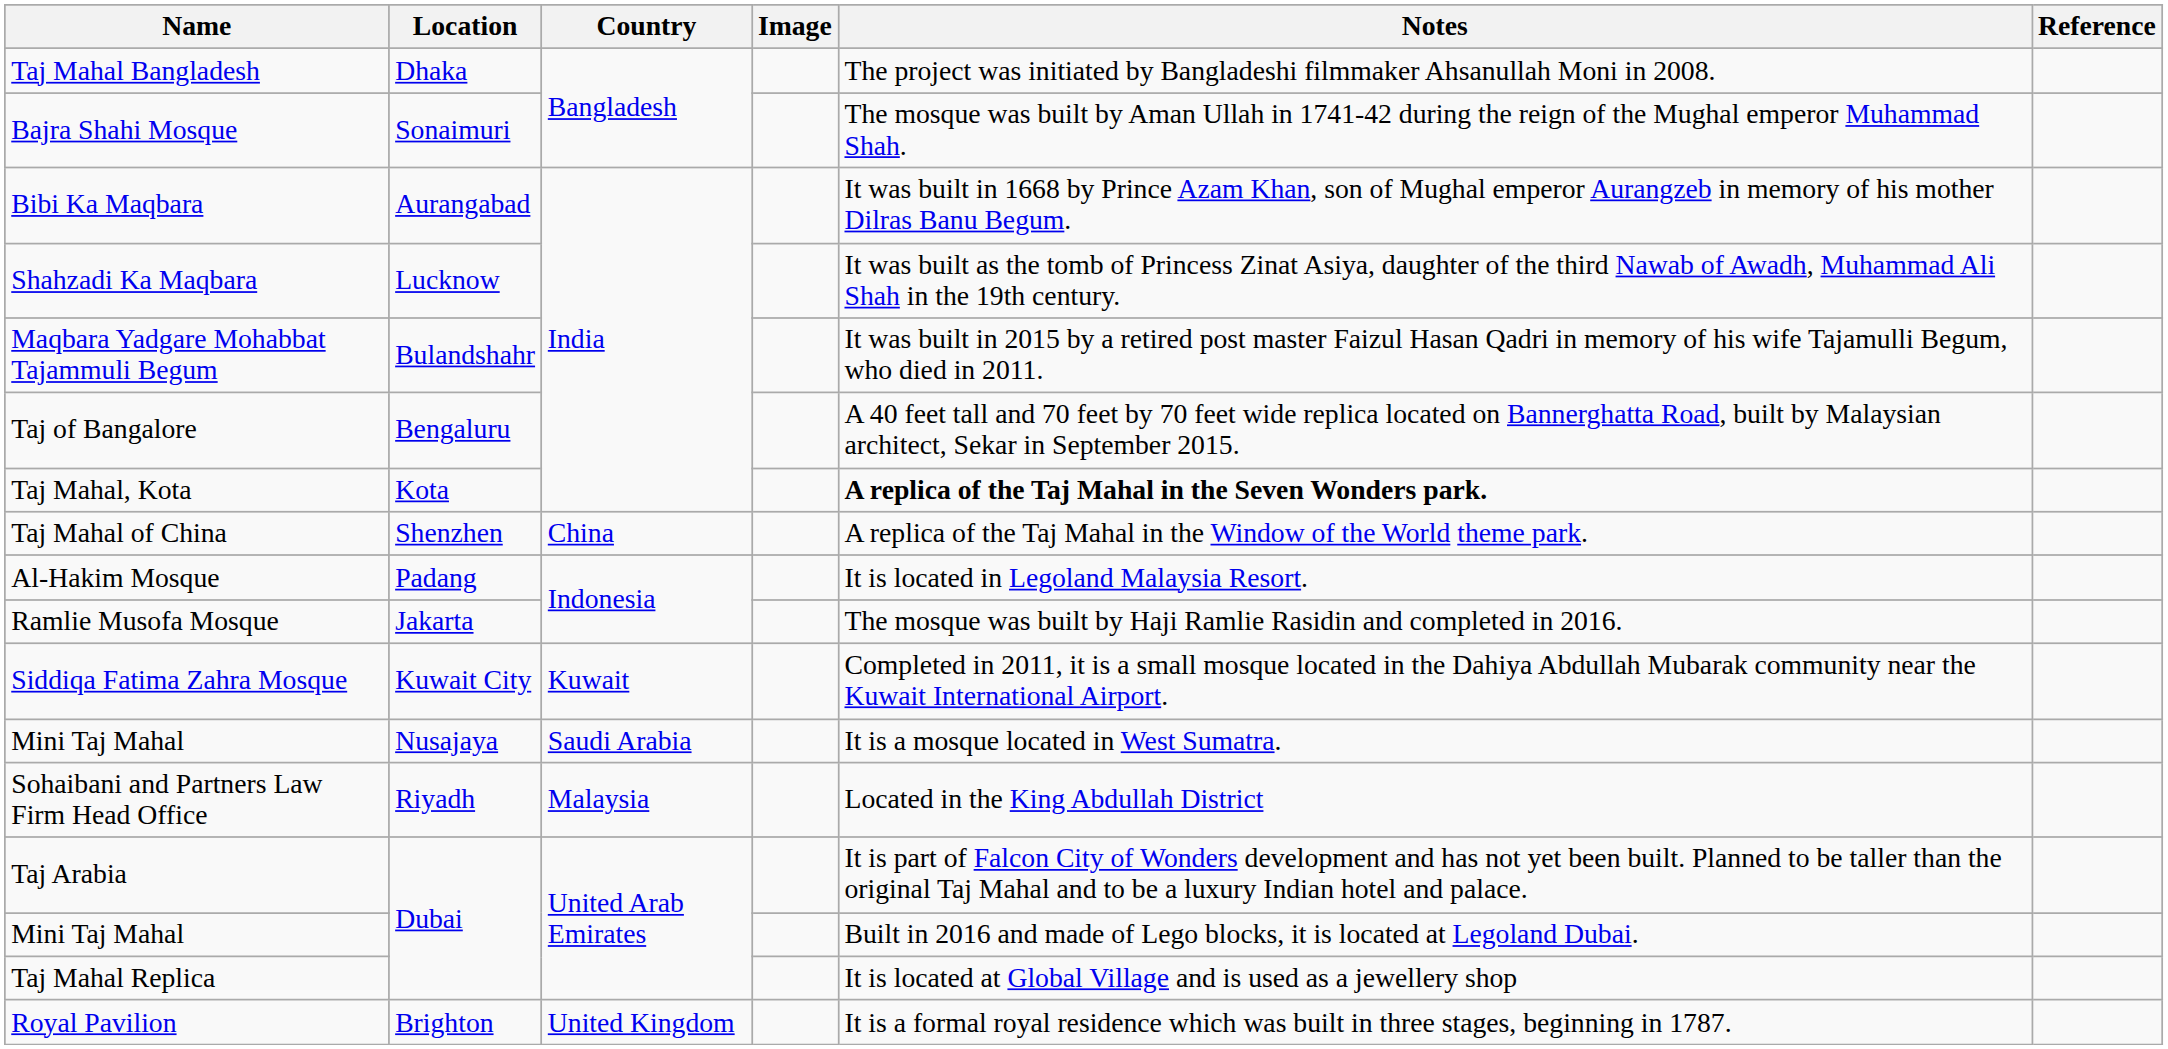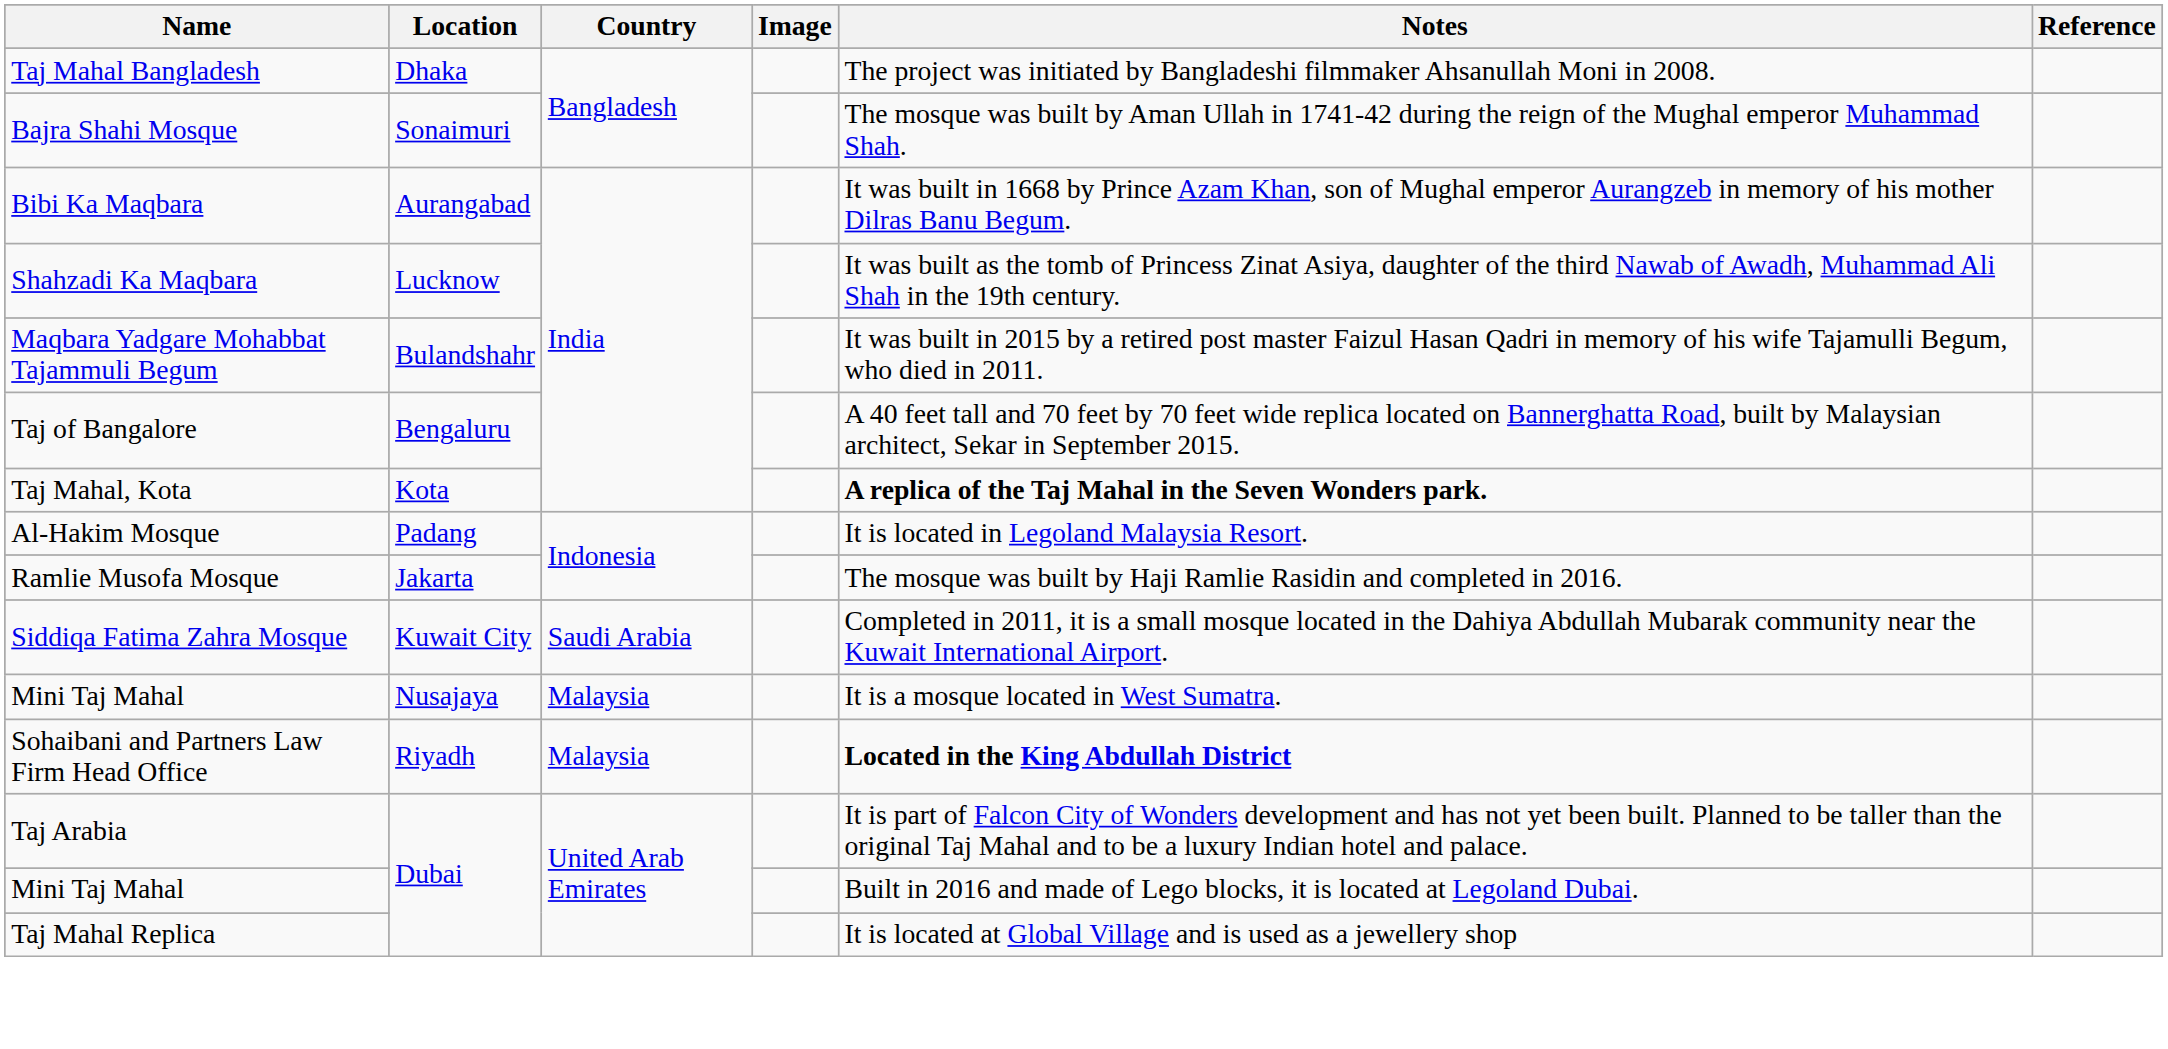 <table class="wikitable sortable">
 <tr>
 <th>Name</th>
 <th>Location</th>
 <th>Country</th>
 <th>Image</th>
 <th>Notes</th>
 <th>Reference</th>
 </tr>
 <tr>
 <td><a href='#'>Taj Mahal Bangladesh</a></td>
 <td><a href='#'>Dhaka</a></td>
 <td rowspan="2"><a href='#'>Bangladesh</a></td>
 <td></td>
 <td>The project was initiated by Bangladeshi filmmaker Ahsanullah Moni in 2008.</td>
 <td></td>
 </tr>
 <tr>
 <td><a href='#'>Bajra Shahi Mosque</a></td>
 <td><a href='#'>Sonaimuri</a></td>
 <td></td>
 <td>The mosque was built by Aman Ullah in 1741-42 during the reign of the Mughal emperor <a href='#'>Muhammad Shah</a>.</td>
 <td></td>
 </tr>
 <tr>
 <td><a href='#'>Bibi Ka Maqbara</a></td>
 <td><a href='#'>Aurangabad</a></td>
 <td rowspan="5"><a href='#'>India</a></td>
 <td></td>
 <td>It was built in 1668 by Prince <a href='#'>Azam Khan</a>, son of Mughal emperor <a href='#'>Aurangzeb</a> in memory of his mother <a href='#'>Dilras Banu Begum</a>.</td>
 <td></td>
 </tr>
 <tr>
 <td><a href='#'>Shahzadi Ka Maqbara</a></td>
 <td><a href='#'>Lucknow</a></td>
 <td></td>
 <td>It was built as the tomb of Princess Zinat Asiya, daughter of the third <a href='#'>Nawab of Awadh</a>, <a href='#'>Muhammad Ali Shah</a> in the 19th century.</td>
 <td></td>
 </tr>
 <tr>
 <td><a href='#'>Maqbara Yadgare Mohabbat Tajammuli Begum</a></td>
 <td><a href='#'>Bulandshahr</a></td>
 <td></td>
 <td>It was built in 2015 by a retired post master Faizul Hasan Qadri in memory of his wife Tajamulli Begum, who died in 2011.</td>
 <td></td>
 </tr>
 <tr>
 <td>Taj of Bangalore</td>
 <td><a href='#'>Bengaluru</a></td>
 <td></td>
 <td>A 40 feet tall and 70 feet by 70 feet wide replica located on <a href='#'>Bannerghatta Road</a>, built by Malaysian architect, Sekar in September 2015.</td>
 <td></td>
 </tr>
 <tr>
 <td>Taj Mahal, Kota</td>
 <td><a href='#'>Kota</a></td>
 <td></td>
 <td><strong>A replica of the Taj Mahal in the Seven Wonders park.</strong></td>
 <td></td>
 </tr>
 <tr>
-<td>Taj Mahal of China</td>
-<td><a href='#'>Shenzhen</a></td>
-<td><a href='#'>China</a></td>
-<td></td>
-<td>A replica of the Taj Mahal in the <a href='#'>Window of the World</a> <a href='#'>theme park</a>.</td>
-<td></td>
-</tr>
-<tr>
 <td>Al-Hakim Mosque</td>
 <td><a href='#'>Padang</a></td>
 <td rowspan="2"><a href='#'>Indonesia</a></td>
 <td></td>
 <td>It is located in <a href='#'>Legoland Malaysia Resort</a>.</td>
 <td></td>
 </tr>
 <tr>
 <td>Ramlie Musofa Mosque</td>
 <td><a href='#'>Jakarta</a></td>
 <td></td>
 <td>The mosque was built by Haji Ramlie Rasidin and completed in 2016.</td>
 <td></td>
 </tr>
 <tr>
 <td><a href='#'>Siddiqa Fatima Zahra Mosque</a></td>
 <td><a href='#'>Kuwait City</a></td>
-<td><a href='#'>Kuwait</a></td>
+<td><a href='#'>Saudi Arabia</a></td>
 <td></td>
 <td>Completed in 2011, it is a small mosque located in the Dahiya Abdullah Mubarak community near the <a href='#'>Kuwait International Airport</a>.</td>
 <td></td>
 </tr>
 <tr>
 <td>Mini Taj Mahal</td>
 <td><a href='#'>Nusajaya</a></td>
-<td><a href='#'>Saudi Arabia</a></td>
+<td><a href='#'>Malaysia</a></td>
 <td></td>
 <td>It is a mosque located in <a href='#'>West Sumatra</a>.</td>
 <td></td>
 </tr>
 <tr>
 <td>Sohaibani and Partners Law Firm Head Office</td>
 <td><a href='#'>Riyadh</a></td>
 <td><a href='#'>Malaysia</a></td>
 <td></td>
-<td>Located in the <a href='#'>King Abdullah District</a></td>
+<td><strong>Located in the <a href='#'>King Abdullah District</a></strong></td>
 <td></td>
 </tr>
 <tr>
 <td>Taj Arabia</td>
 <td rowspan="3"><a href='#'>Dubai</a></td>
 <td rowspan="3"><a href='#'>United Arab Emirates</a></td>
 <td></td>
 <td>It is part of <a href='#'>Falcon City of Wonders</a> development and has not yet been built. Planned to be taller than the original Taj Mahal and to be a luxury Indian hotel and palace.</td>
 <td></td>
 </tr>
 <tr>
 <td>Mini Taj Mahal</td>
 <td></td>
 <td>Built in 2016 and made of Lego blocks, it is located at <a href='#'>Legoland Dubai</a>.</td>
 <td></td>
 </tr>
 <tr>
 <td>Taj Mahal Replica</td>
 <td></td>
 <td>It is located at <a href='#'>Global Village</a> and is used as a jewellery shop</td>
 <td></td>
 </tr>
-<tr>
-<td><a href='#'>Royal Pavilion</a></td>
-<td><a href='#'>Brighton</a></td>
-<td><a href='#'>United Kingdom</a></td>
-<td></td>
-<td>It is a formal royal residence which was built in three stages, beginning in 1787.</td>
-<td></td>
-</tr>
 </table>
